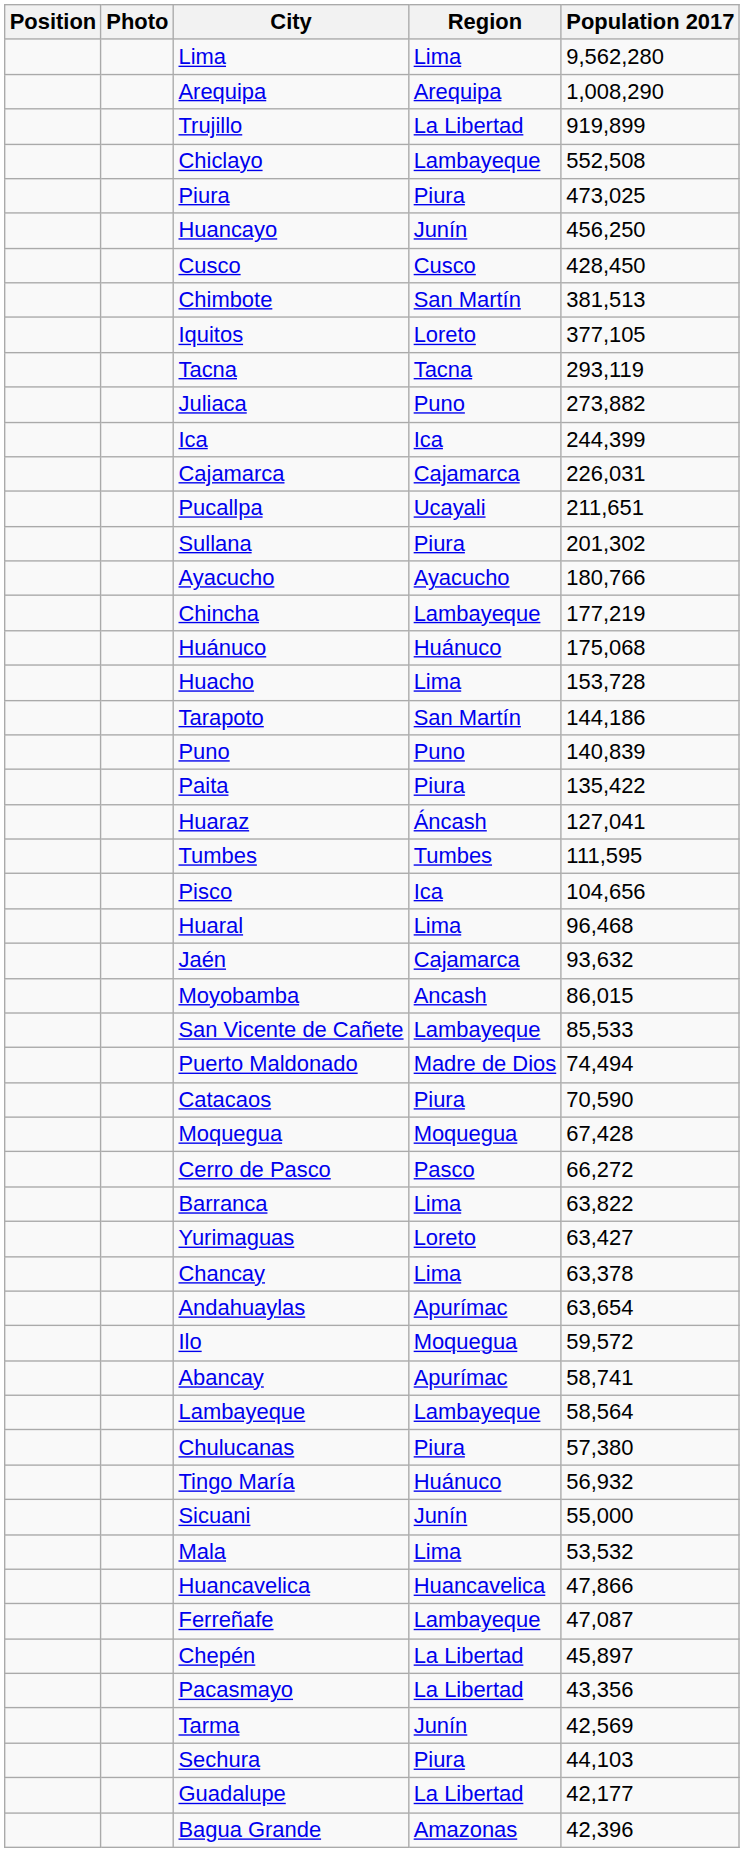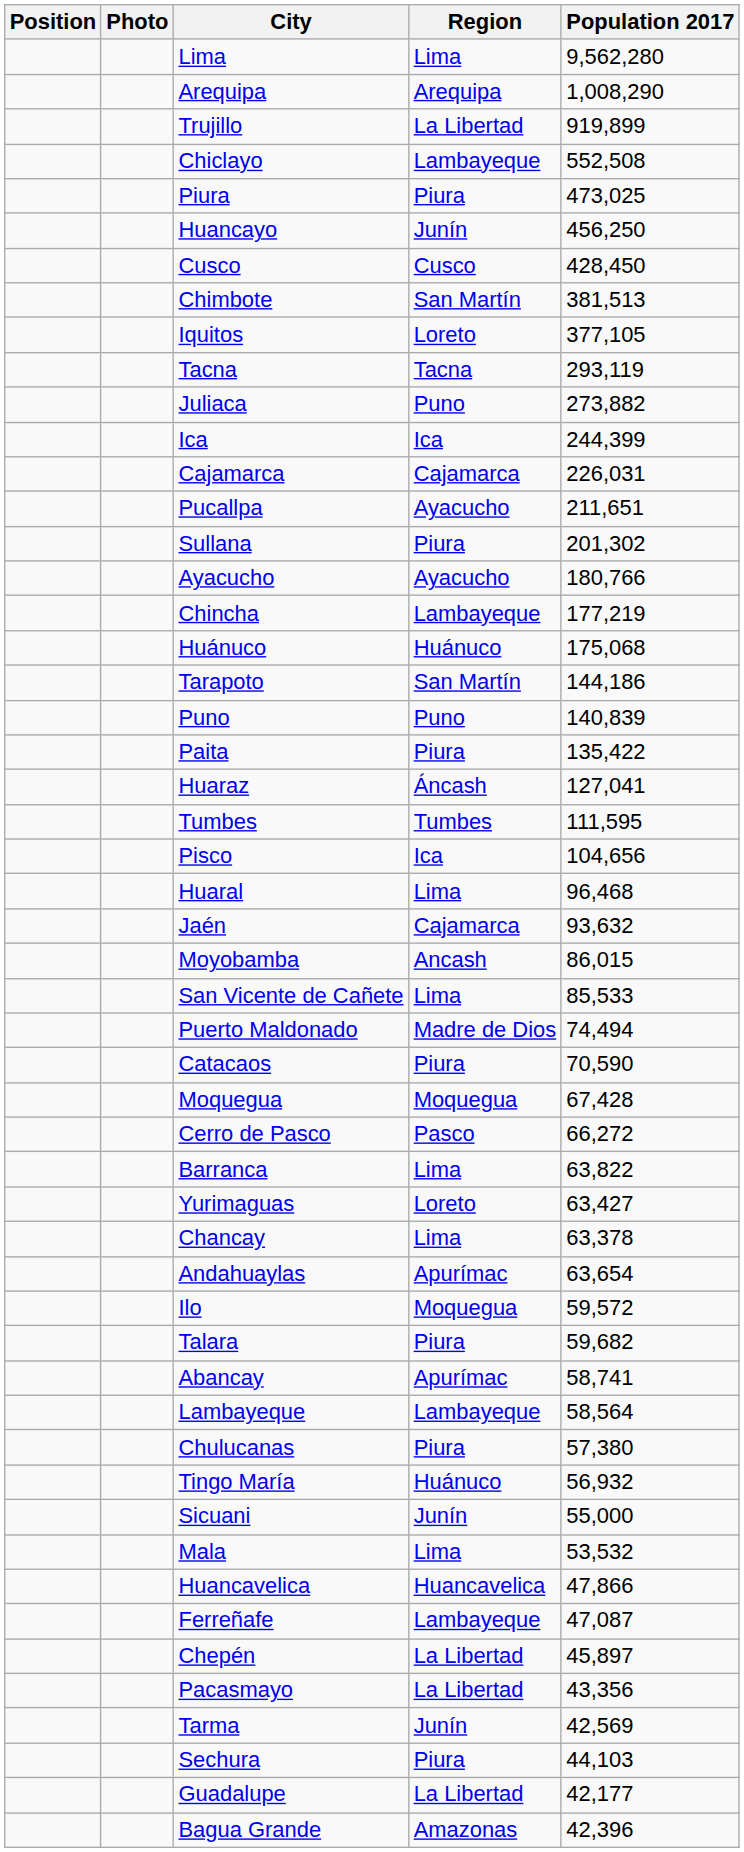 <table class="wikitable sortable sticky-header">
 <tr>
 <th>Position</th>
 <th>Photo</th>
 <th>City</th>
 <th>Region</th>
 <th>Population 2017</th>
 </tr>
 <tr>
 <td align=center></td>
 <td></td>
 <td><a href='#'>Lima</a></td>
 <td><a href='#'>Lima</a></td>
 <td>9,562,280</td>
 </tr>
 <tr>
 <td align=center></td>
 <td></td>
 <td><a href='#'>Arequipa</a></td>
 <td><a href='#'>Arequipa</a></td>
 <td>1,008,290</td>
 </tr>
 <tr>
 <td align=center></td>
 <td></td>
 <td><a href='#'>Trujillo</a></td>
 <td><a href='#'>La Libertad</a></td>
 <td>919,899</td>
 </tr>
 <tr>
 <td align=center></td>
 <td></td>
 <td><a href='#'>Chiclayo</a></td>
 <td><a href='#'>Lambayeque</a></td>
 <td>552,508</td>
 </tr>
 <tr>
 <td align=center></td>
 <td></td>
 <td><a href='#'>Piura</a></td>
 <td><a href='#'>Piura</a></td>
 <td>473,025</td>
 </tr>
 <tr>
 <td align=center></td>
 <td></td>
 <td><a href='#'>Huancayo</a></td>
 <td><a href='#'>Junín</a></td>
 <td>456,250</td>
 </tr>
 <tr>
 <td align=center></td>
 <td></td>
 <td><a href='#'>Cusco</a></td>
 <td><a href='#'>Cusco</a></td>
 <td>428,450</td>
 </tr>
 <tr>
 <td align=center></td>
 <td></td>
 <td><a href='#'>Chimbote</a></td>
 <td><a href='#'>San Martín</a></td>
 <td>381,513</td>
 </tr>
 <tr>
 <td align=center></td>
 <td></td>
 <td><a href='#'>Iquitos</a></td>
 <td><a href='#'>Loreto</a></td>
 <td>377,105</td>
 </tr>
 <tr>
 <td align=center></td>
 <td></td>
 <td><a href='#'>Tacna</a></td>
 <td><a href='#'>Tacna</a></td>
 <td>293,119</td>
 </tr>
 <tr>
 <td align=center></td>
 <td></td>
 <td><a href='#'>Juliaca</a></td>
 <td><a href='#'>Puno</a></td>
 <td>273,882</td>
 </tr>
 <tr>
 <td align=center></td>
 <td></td>
 <td><a href='#'>Ica</a></td>
 <td><a href='#'>Ica</a></td>
 <td>244,399</td>
 </tr>
 <tr>
 <td align=center></td>
 <td></td>
 <td><a href='#'>Cajamarca</a></td>
 <td><a href='#'>Cajamarca</a></td>
 <td>226,031</td>
 </tr>
 <tr>
 <td align=center></td>
 <td></td>
 <td><a href='#'>Pucallpa</a></td>
-<td><a href='#'>Ucayali</a></td>
+<td><a href='#'>Ayacucho</a></td>
 <td>211,651</td>
 </tr>
 <tr>
 <td align=center></td>
 <td></td>
 <td><a href='#'>Sullana</a></td>
 <td><a href='#'>Piura</a></td>
 <td>201,302</td>
 </tr>
 <tr>
 <td align=center></td>
 <td></td>
 <td><a href='#'>Ayacucho</a></td>
 <td><a href='#'>Ayacucho</a></td>
 <td>180,766</td>
 </tr>
 <tr>
 <td align=center></td>
 <td></td>
 <td><a href='#'>Chincha</a></td>
 <td><a href='#'>Lambayeque</a></td>
 <td>177,219</td>
 </tr>
 <tr>
 <td align=center></td>
 <td></td>
 <td><a href='#'>Huánuco</a></td>
 <td><a href='#'>Huánuco</a></td>
 <td>175,068</td>
-</tr>
-<tr>
-<td align=center></td>
-<td></td>
-<td><a href='#'>Huacho</a></td>
-<td><a href='#'>Lima</a></td>
-<td>153,728</td>
 </tr>
 <tr>
 <td align=center></td>
 <td></td>
 <td><a href='#'>Tarapoto</a></td>
 <td><a href='#'>San Martín</a></td>
 <td>144,186</td>
 </tr>
 <tr>
 <td align=center></td>
 <td></td>
 <td><a href='#'>Puno</a></td>
 <td><a href='#'>Puno</a></td>
 <td>140,839</td>
 </tr>
 <tr>
 <td align=center></td>
 <td></td>
 <td><a href='#'>Paita</a></td>
 <td><a href='#'>Piura</a></td>
 <td>135,422</td>
 </tr>
 <tr>
 <td align=center></td>
 <td></td>
 <td><a href='#'>Huaraz</a></td>
 <td><a href='#'>Áncash</a></td>
 <td>127,041</td>
 </tr>
 <tr>
 <td align=center></td>
 <td></td>
 <td><a href='#'>Tumbes</a></td>
 <td><a href='#'>Tumbes</a></td>
 <td>111,595</td>
 </tr>
 <tr>
 <td align=center></td>
 <td></td>
 <td><a href='#'>Pisco</a></td>
 <td><a href='#'>Ica</a></td>
 <td>104,656</td>
 </tr>
 <tr>
 <td align=center></td>
 <td></td>
 <td><a href='#'>Huaral</a></td>
 <td><a href='#'>Lima</a></td>
 <td>96,468</td>
 </tr>
 <tr>
 <td align=center></td>
 <td></td>
 <td><a href='#'>Jaén</a></td>
 <td><a href='#'>Cajamarca</a></td>
 <td>93,632</td>
 </tr>
 <tr>
 <td align=center></td>
 <td></td>
 <td><a href='#'>Moyobamba</a></td>
 <td><a href='#'>Ancash</a></td>
 <td>86,015</td>
 </tr>
 <tr>
 <td align=center></td>
 <td></td>
 <td><a href='#'>San Vicente de Cañete</a></td>
-<td><a href='#'>Lambayeque</a></td>
+<td><a href='#'>Lima</a></td>
 <td>85,533</td>
 </tr>
 <tr>
 <td align=center></td>
 <td></td>
 <td><a href='#'>Puerto Maldonado</a></td>
 <td><a href='#'>Madre de Dios</a></td>
 <td>74,494</td>
 </tr>
 <tr>
 <td align=center></td>
 <td></td>
 <td><a href='#'>Catacaos</a></td>
 <td><a href='#'>Piura</a></td>
 <td>70,590</td>
 </tr>
 <tr>
 <td align=center></td>
 <td></td>
 <td><a href='#'>Moquegua</a></td>
 <td><a href='#'>Moquegua</a></td>
 <td>67,428</td>
 </tr>
 <tr>
 <td align=center></td>
 <td></td>
 <td><a href='#'>Cerro de Pasco</a></td>
 <td><a href='#'>Pasco</a></td>
 <td>66,272</td>
 </tr>
 <tr>
 <td align=center></td>
 <td></td>
 <td><a href='#'>Barranca</a></td>
 <td><a href='#'>Lima</a></td>
 <td>63,822</td>
 </tr>
 <tr>
 <td align=center></td>
 <td></td>
 <td><a href='#'>Yurimaguas</a></td>
 <td><a href='#'>Loreto</a></td>
 <td>63,427</td>
 </tr>
 <tr>
 <td align=center></td>
 <td></td>
 <td><a href='#'>Chancay</a></td>
 <td><a href='#'>Lima</a></td>
 <td>63,378</td>
 </tr>
 <tr>
 <td align=center></td>
 <td></td>
 <td><a href='#'>Andahuaylas</a></td>
 <td><a href='#'>Apurímac</a></td>
 <td>63,654</td>
 </tr>
 <tr>
 <td align=center></td>
 <td></td>
 <td><a href='#'>Ilo</a></td>
 <td><a href='#'>Moquegua</a></td>
 <td>59,572</td>
+</tr>
+<tr>
+<td align=center></td>
+<td></td>
+<td><a href='#'>Talara</a></td>
+<td><a href='#'>Piura</a></td>
+<td>59,682</td>
 </tr>
 <tr>
 <td align=center></td>
 <td></td>
 <td><a href='#'>Abancay</a></td>
 <td><a href='#'>Apurímac</a></td>
 <td>58,741</td>
 </tr>
 <tr>
 <td align=center></td>
 <td></td>
 <td><a href='#'>Lambayeque</a></td>
 <td><a href='#'>Lambayeque</a></td>
 <td>58,564</td>
 </tr>
 <tr>
 <td align=center></td>
 <td></td>
 <td><a href='#'>Chulucanas</a></td>
 <td><a href='#'>Piura</a></td>
 <td>57,380</td>
 </tr>
 <tr>
 <td align=center></td>
 <td></td>
 <td><a href='#'>Tingo María</a></td>
 <td><a href='#'>Huánuco</a></td>
 <td>56,932</td>
 </tr>
 <tr>
 <td align=center></td>
 <td></td>
 <td><a href='#'>Sicuani</a></td>
 <td><a href='#'>Junín</a></td>
 <td>55,000</td>
 </tr>
 <tr>
 <td align=center></td>
 <td></td>
 <td><a href='#'>Mala</a></td>
 <td><a href='#'>Lima</a></td>
 <td>53,532</td>
 </tr>
 <tr>
 <td align=center></td>
 <td></td>
 <td><a href='#'>Huancavelica</a></td>
 <td><a href='#'>Huancavelica</a></td>
 <td>47,866</td>
 </tr>
 <tr>
 <td align=center></td>
 <td></td>
 <td><a href='#'>Ferreñafe</a></td>
 <td><a href='#'>Lambayeque</a></td>
 <td>47,087</td>
 </tr>
 <tr>
 <td align=center></td>
 <td></td>
 <td><a href='#'>Chepén</a></td>
 <td><a href='#'>La Libertad</a></td>
 <td>45,897</td>
 </tr>
 <tr>
 <td align=center></td>
 <td></td>
 <td><a href='#'>Pacasmayo</a></td>
 <td><a href='#'>La Libertad</a></td>
 <td>43,356</td>
 </tr>
 <tr>
 <td align=center></td>
 <td></td>
 <td><a href='#'>Tarma</a></td>
 <td><a href='#'>Junín</a></td>
 <td>42,569</td>
 </tr>
 <tr>
 <td align=center></td>
 <td></td>
 <td><a href='#'>Sechura</a></td>
 <td><a href='#'>Piura</a></td>
 <td>44,103</td>
 </tr>
 <tr>
 <td align=center></td>
 <td></td>
 <td><a href='#'>Guadalupe</a></td>
 <td><a href='#'>La Libertad</a></td>
 <td>42,177</td>
 </tr>
 <tr>
 <td align=center></td>
 <td></td>
 <td><a href='#'>Bagua Grande</a></td>
 <td><a href='#'>Amazonas</a></td>
 <td>42,396</td>
 </tr>
 </table>
